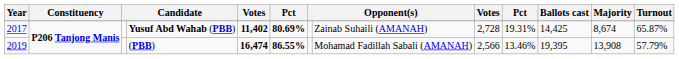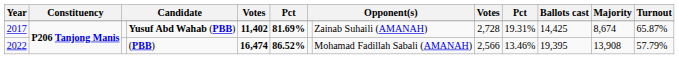 <table class="wikitable" style="margin:0.5em ; font-size:95%">
 <tr>
 <th>Year</th>
 <th>Constituency</th>
 <th colspan=2>Candidate</th>
 <th>Votes</th>
 <th>Pct</th>
 <th colspan=2>Opponent(s)</th>
 <th>Votes</th>
 <th>Pct</th>
 <th>Ballots cast</th>
 <th>Majority</th>
 <th>Turnout</th>
 </tr>
 <tr>
 </tr>
 <tr>
 <td><a href='#'>2017</a></td>
 <td rowspan=2><strong>P206 <a href='#'>Tanjong Manis</a></strong></td>
 <td></td>
 <td><strong>Yusuf Abd Wahab</strong> (<a href='#'><strong>PBB</strong></a>)</td>
 <td align="right"><strong>11,402</strong></td>
-<td align=right><strong>80.69%</strong></td>
+<td align=right><strong>81.69%</strong></td>
 <td></td>
 <td>Zainab Suhaili	(<a href='#'>AMANAH</a>)</td>
 <td align="right">2,728</td>
 <td align="right">19.31%</td>
 <td>14,425</td>
 <td>8,674</td>
 <td>65.87%</td>
 </tr>
 <tr>
-<td><a href='#'>2019</a></td>
+<td><a href='#'>2022</a></td>
 <td></td>
 <td> (<a href='#'><strong>PBB</strong></a>)</td>
 <td align="right"><strong>16,474</strong></td>
-<td align="right"><strong>86.55%</strong></td>
+<td align="right"><strong>86.52%</strong></td>
 <td></td>
 <td>Mohamad Fadillah Sabali (<a href='#'>AMANAH</a>)</td>
 <td align="right">2,566</td>
 <td align="right">13.46%</td>
 <td>19,395</td>
 <td>13,908</td>
 <td>57.79%</td>
 </tr>
 </table>
